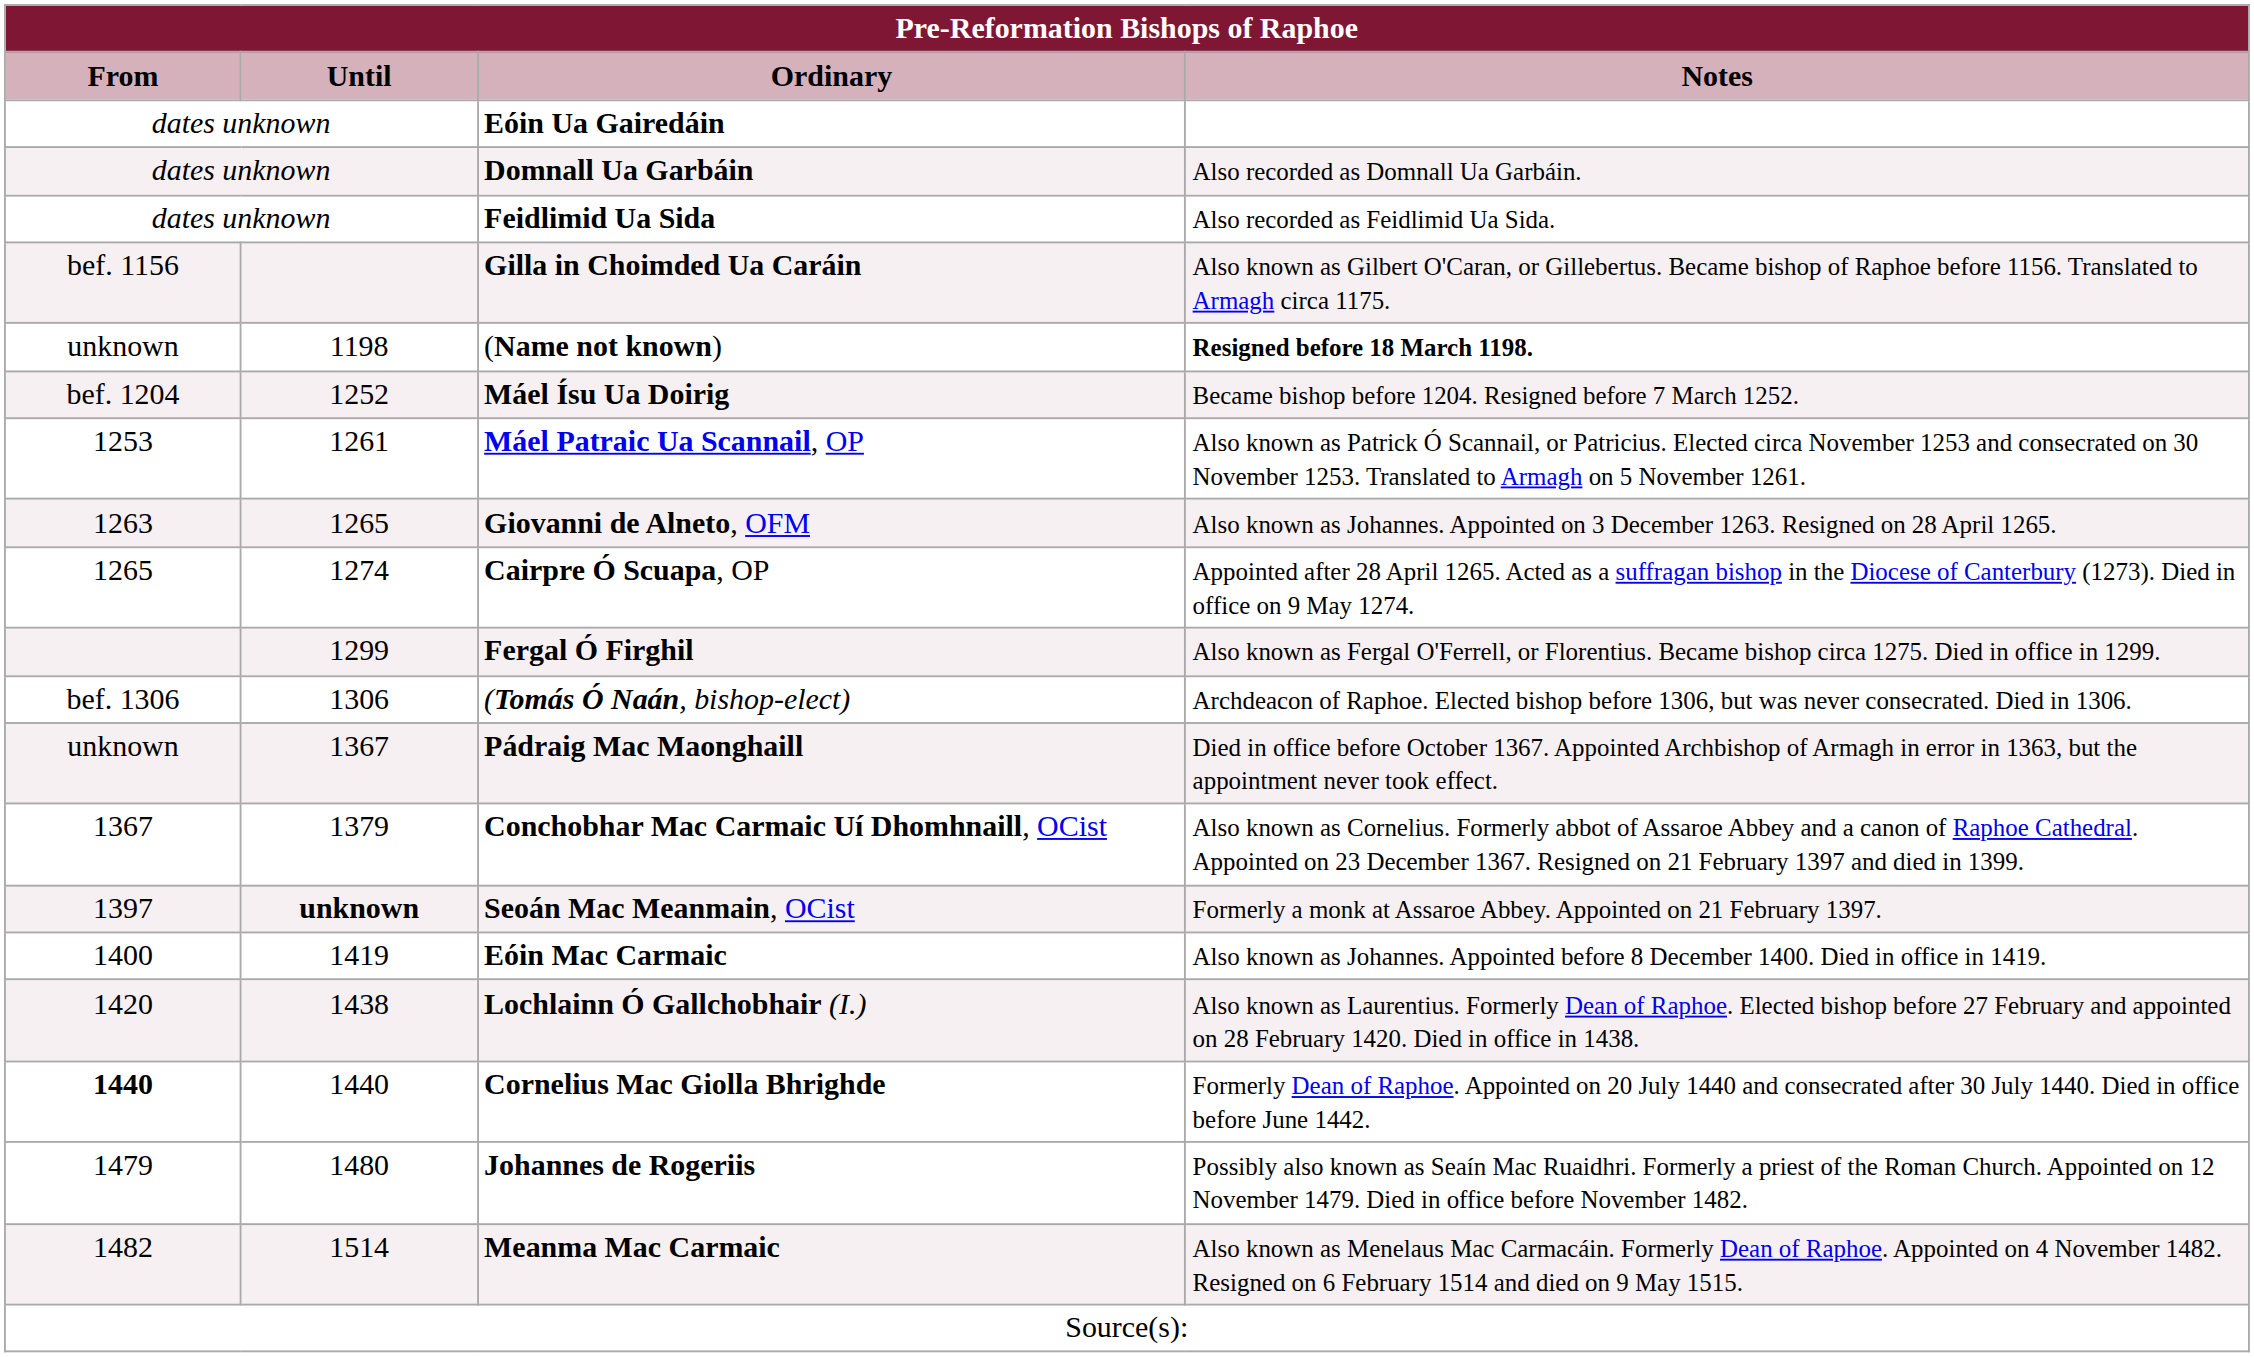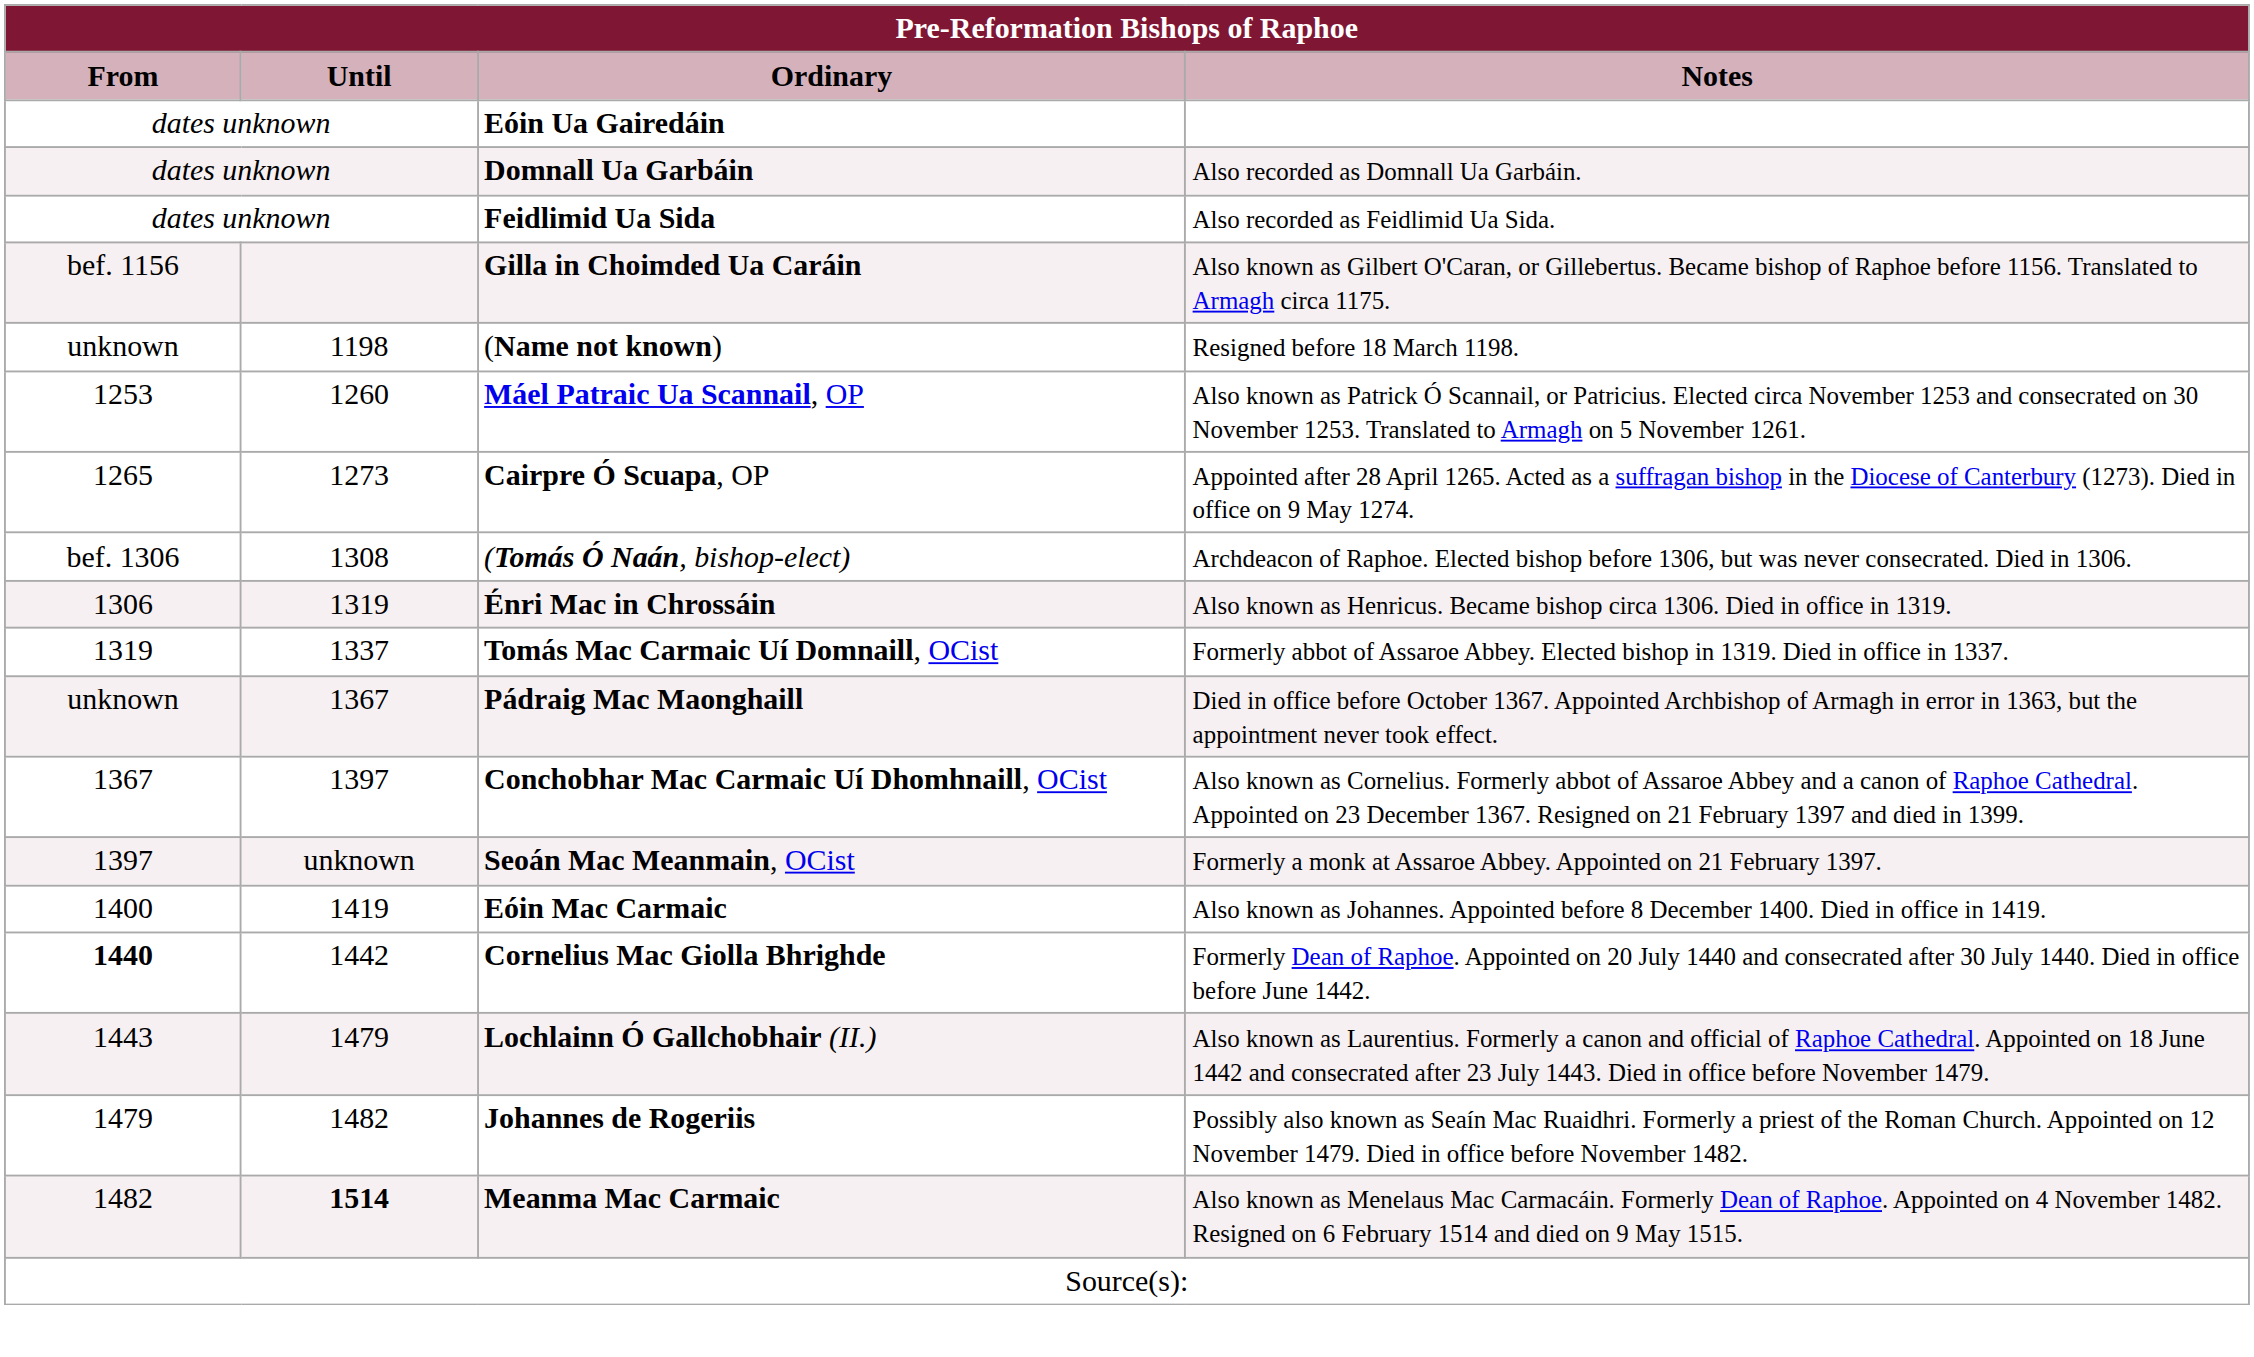 <table class="wikitable" style="width:95%;" border="1" cellpadding="2">
 <tr>
 <th colspan="4" style="background-color: #7F1734; color: white;">Pre-Reformation Bishops of Raphoe</th>
 </tr>
 <tr align=top>
 <th style="background-color: #D4B1BB; width: 10%;">From</th>
 <th style="background-color: #D4B1BB; width: 10%;">Until</th>
 <th style="background-color: #D4B1BB; width: 30%;">Ordinary</th>
 <th style="background-color: #D4B1BB; width: 45%;">Notes</th>
 </tr>
 <tr valign="top" style="background-color: white;">
 <td colspan="2" align="center"><em>dates unknown</em></td>
 <td><strong>Eóin Ua Gairedáin</strong> </td>
 <td><small></small></td>
 </tr>
 <tr valign="top" style="background-color: #F7F0F2;">
 <td colspan="2" align="center"><em>dates unknown</em></td>
 <td><strong>Domnall Ua Garbáin</strong> </td>
 <td><small>Also recorded as Domnall Ua Garbáin.</small></td>
 </tr>
 <tr valign="top" style="background-color: white;">
 <td colspan="2" align="center"><em>dates unknown</em></td>
 <td><strong>Feidlimid Ua Sida</strong> </td>
 <td><small>Also recorded as Feidlimid Ua Sida.</small></td>
 </tr>
 <tr valign="top" style="background-color: #F7F0F2;">
 <td style="text-align: center;">bef. 1156</td>
 <td style="text-align: center;"></td>
 <td><strong>Gilla in Choimded Ua Caráin</strong></td>
 <td><small>Also known as Gilbert O'Caran, or Gillebertus. Became bishop of Raphoe before 1156. Translated to <a href='#'>Armagh</a> circa 1175.</small></td>
 </tr>
 <tr valign="top" style="background-color: white;">
 <td style="text-align: center;">unknown</td>
 <td style="text-align: center;">1198</td>
 <td>(<strong>Name not known</strong>)</td>
-<td><strong><small>Resigned before 18 March 1198.</small></strong></td>
-</tr>
-<tr valign="top" style="background-color: #F7F0F2;">
-<td style="text-align: center;">bef. 1204</td>
-<td style="text-align: center;">1252</td>
-<td><strong>Máel Ísu Ua Doirig</strong></td>
-<td><small>Became bishop before 1204. Resigned before 7 March 1252.</small></td>
+<td><small>Resigned before 18 March 1198.</small></td>
 </tr>
 <tr valign="top" style="background-color: white;">
 <td style="text-align: center;">1253</td>
-<td style="text-align: center;">1261</td>
+<td style="text-align: center;">1260</td>
 <td><strong><a href='#'>Máel Patraic Ua Scannail</a></strong>, <a href='#'>OP</a></td>
 <td><small>Also known as Patrick Ó Scannail, or Patricius. Elected circa November 1253 and consecrated on 30 November 1253. Translated to <a href='#'>Armagh</a> on 5 November 1261.</small></td>
 </tr>
-<tr valign="top" style="background-color: #F7F0F2;">
-<td style="text-align: center;">1263</td>
-<td style="text-align: center;">1265</td>
-<td><strong>Giovanni de Alneto</strong>, <a href='#'>OFM</a></td>
-<td><small>Also known as Johannes. Appointed on 3 December 1263. Resigned on 28 April 1265.</small></td>
-</tr>
 <tr valign="top" style="background-color: white;">
 <td style="text-align: center;">1265</td>
-<td style="text-align: center;">1274</td>
+<td style="text-align: center;">1273</td>
 <td><strong>Cairpre Ó Scuapa</strong>, OP</td>
 <td><small>Appointed after 28 April 1265. Acted as a <a href='#'>suffragan bishop</a> in the <a href='#'>Diocese of Canterbury</a> (1273). Died in office on 9 May 1274.</small></td>
 </tr>
+<tr valign="top" style="background-color: white;">
+<td style="text-align: center;">bef. 1306</td>
+<td style="text-align: center;">1308</td>
+<td><em>(<strong>Tomás Ó Naán</strong>, bishop-elect)</em></td>
+<td><small>Archdeacon of Raphoe. Elected bishop before 1306, but was never consecrated. Died in 1306.</small></td>
+</tr>
 <tr valign="top" style="background-color: #F7F0F2;">
-<td style="text-align: center;"></td>
-<td style="text-align: center;">1299</td>
-<td><strong>Fergal Ó Firghil</strong></td>
-<td><small>Also known as Fergal O'Ferrell, or Florentius. Became bishop circa 1275. Died in office in 1299.</small></td>
+<td style="text-align: center;">1306</td>
+<td style="text-align: center;">1319</td>
+<td><strong>Énri Mac in Chrossáin</strong></td>
+<td><small>Also known as Henricus. Became bishop circa 1306. Died in office in 1319.</small></td>
 </tr>
 <tr valign="top" style="background-color: white;">
-<td style="text-align: center;">bef. 1306</td>
-<td style="text-align: center;">1306</td>
-<td><em>(<strong>Tomás Ó Naán</strong>, bishop-elect)</em></td>
-<td><small>Archdeacon of Raphoe. Elected bishop before 1306, but was never consecrated. Died in 1306.</small></td>
+<td style="text-align: center;">1319</td>
+<td style="text-align: center;">1337</td>
+<td><strong>Tomás Mac Carmaic Uí Domnaill</strong>, <a href='#'>OCist</a></td>
+<td><small>Formerly abbot of Assaroe Abbey. Elected bishop in 1319. Died in office in 1337.</small></td>
 </tr>
 <tr valign="top" style="background-color: #F7F0F2;">
 <td style="text-align: center;">unknown</td>
 <td style="text-align: center;">1367</td>
 <td><strong>Pádraig Mac Maonghaill</strong></td>
 <td><small>Died in office before October 1367. Appointed Archbishop of Armagh in error in 1363,  but the appointment never took effect. </small></td>
 </tr>
 <tr valign="top" style="background-color: white;">
 <td style="text-align: center;">1367</td>
-<td style="text-align: center;">1379</td>
+<td style="text-align: center;">1397</td>
 <td><strong>Conchobhar Mac Carmaic Uí Dhomhnaill</strong>, <a href='#'>OCist</a></td>
 <td><small>Also known as Cornelius. Formerly abbot of Assaroe Abbey and a canon of <a href='#'>Raphoe Cathedral</a>. Appointed on 23 December 1367. Resigned on 21 February 1397 and died in 1399.</small></td>
 </tr>
 <tr valign="top" style="background-color: #F7F0F2;">
 <td style="text-align: center;">1397</td>
-<td style="text-align: center;"><strong>unknown</strong></td>
+<td style="text-align: center;">unknown</td>
 <td><strong>Seoán Mac Meanmain</strong>, <a href='#'>OCist</a></td>
 <td><small>Formerly a monk at Assaroe Abbey. Appointed on 21 February 1397.</small></td>
 </tr>
 <tr valign="top" style="background-color: white;">
 <td style="text-align: center;">1400</td>
 <td style="text-align: center;">1419</td>
 <td><strong>Eóin Mac Carmaic</strong></td>
 <td><small>Also known as Johannes. Appointed before 8 December 1400. Died in office in 1419.</small></td>
 </tr>
-<tr valign="top" style="background-color: #F7F0F2;">
-<td style="text-align: center;">1420</td>
-<td style="text-align: center;">1438</td>
-<td><strong>Lochlainn Ó Gallchobhair</strong> <em>(I.)</em></td>
-<td><small>Also known as Laurentius. Formerly <a href='#'>Dean of Raphoe</a>. Elected bishop before 27 February and appointed on 28 February 1420. Died in office in 1438.</small></td>
-</tr>
 <tr valign="top" style="background-color: white;">
 <td style="text-align: center;"><strong>1440</strong></td>
-<td style="text-align: center;">1440</td>
+<td style="text-align: center;">1442</td>
 <td><strong>Cornelius Mac Giolla Bhrighde</strong></td>
 <td><small>Formerly <a href='#'>Dean of Raphoe</a>. Appointed on 20 July 1440 and consecrated after 30 July 1440. Died in office before June 1442.</small></td>
 </tr>
+<tr valign="top" style="background-color: #F7F0F2;">
+<td style="text-align: center;">1443</td>
+<td style="text-align: center;">1479</td>
+<td><strong>Lochlainn Ó Gallchobhair</strong> <em>(II.)</em></td>
+<td><small>Also known as Laurentius. Formerly a canon and official of <a href='#'>Raphoe Cathedral</a>. Appointed on 18 June 1442 and consecrated after 23 July 1443. Died in office before November 1479.</small></td>
+</tr>
 <tr valign="top" style="background-color: white;">
 <td style="text-align: center;">1479</td>
-<td style="text-align: center;">1480</td>
+<td style="text-align: center;">1482</td>
 <td><strong>Johannes de Rogeriis</strong></td>
 <td><small>Possibly also known as Seaín Mac Ruaidhri. Formerly a priest of the Roman Church. Appointed on 12 November 1479. Died in office before November 1482.</small></td>
 </tr>
 <tr valign="top" style="background-color: #F7F0F2;">
 <td style="text-align: center;">1482</td>
-<td style="text-align: center;">1514</td>
+<td style="text-align: center;"><strong>1514</strong></td>
 <td><strong>Meanma Mac Carmaic</strong></td>
 <td><small>Also known as Menelaus Mac Carmacáin. Formerly <a href='#'>Dean of Raphoe</a>. Appointed on 4 November 1482. Resigned on 6 February 1514 and died on 9 May 1515.</small></td>
 </tr>
 <tr valign="top" style="background-color: white;">
 <td align=center colspan="4">Source(s):</td>
 </tr>
 </table>
